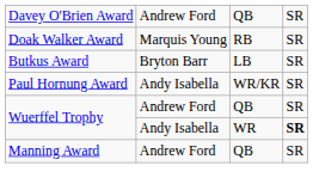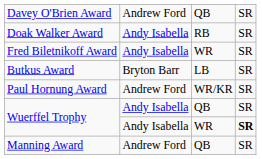 <table class="wikitable">
 <tr>
 <td><a href='#'>Davey O'Brien Award</a></td>
 <td>Andrew Ford</td>
 <td>QB</td>
 <td>SR</td>
 </tr>
 <tr>
 <td><a href='#'>Doak Walker Award</a></td>
-<td>Marquis Young</td>
+<td><a href='#'>Andy Isabella</a></td>
 <td>RB</td>
+<td>SR</td>
+</tr>
+<tr>
+<td><a href='#'>Fred Biletnikoff Award</a></td>
+<td><a href='#'>Andy Isabella</a></td>
+<td>WR</td>
 <td>SR</td>
 </tr>
 <tr>
 <td><a href='#'>Butkus Award</a></td>
 <td>Bryton Barr</td>
 <td>LB</td>
 <td>SR</td>
 </tr>
 <tr>
 <td><a href='#'>Paul Hornung Award</a></td>
-<td>Andy Isabella</td>
+<td>Andrew Ford</td>
 <td>WR/KR</td>
 <td>SR</td>
 </tr>
 <tr>
 <td rowspan=2><a href='#'>Wuerffel Trophy</a></td>
-<td>Andrew Ford</td>
+<td><a href='#'>Andy Isabella</a></td>
 <td>QB</td>
 <td>SR</td>
 </tr>
 <tr>
 <td>Andy Isabella</td>
 <td>WR</td>
 <td><strong>SR</strong></td>
 </tr>
 <tr>
 <td><a href='#'>Manning Award</a></td>
 <td>Andrew Ford</td>
 <td>QB</td>
 <td>SR</td>
 </tr>
 </table>
